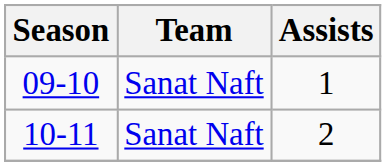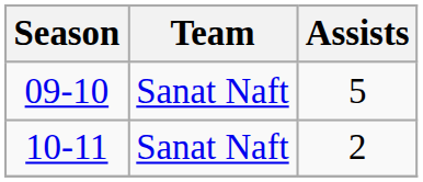 <table class="wikitable" style="text-align: center;">
 <tr>
 <th>Season</th>
 <th>Team</th>
 <th>Assists</th>
 </tr>
 <tr>
 <td><a href='#'>09-10</a></td>
 <td align="left"><a href='#'>Sanat Naft</a></td>
-<td>1</td>
+<td>5</td>
 </tr>
 <tr>
 <td><a href='#'>10-11</a></td>
 <td align="left"><a href='#'>Sanat Naft</a></td>
 <td>2</td>
 </tr>
 <tr>
 </tr>
 </table>
